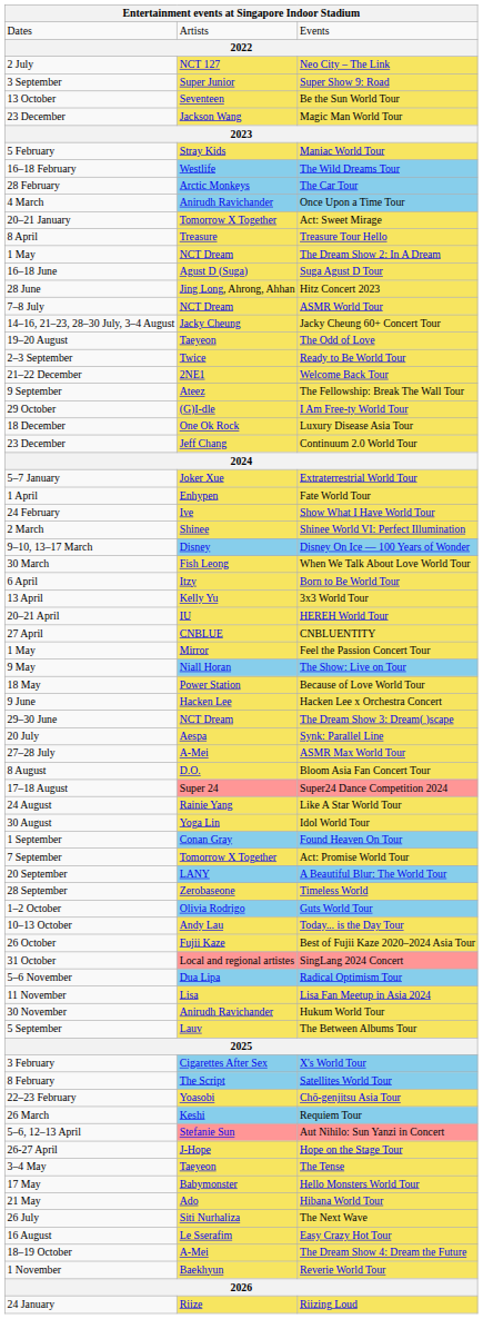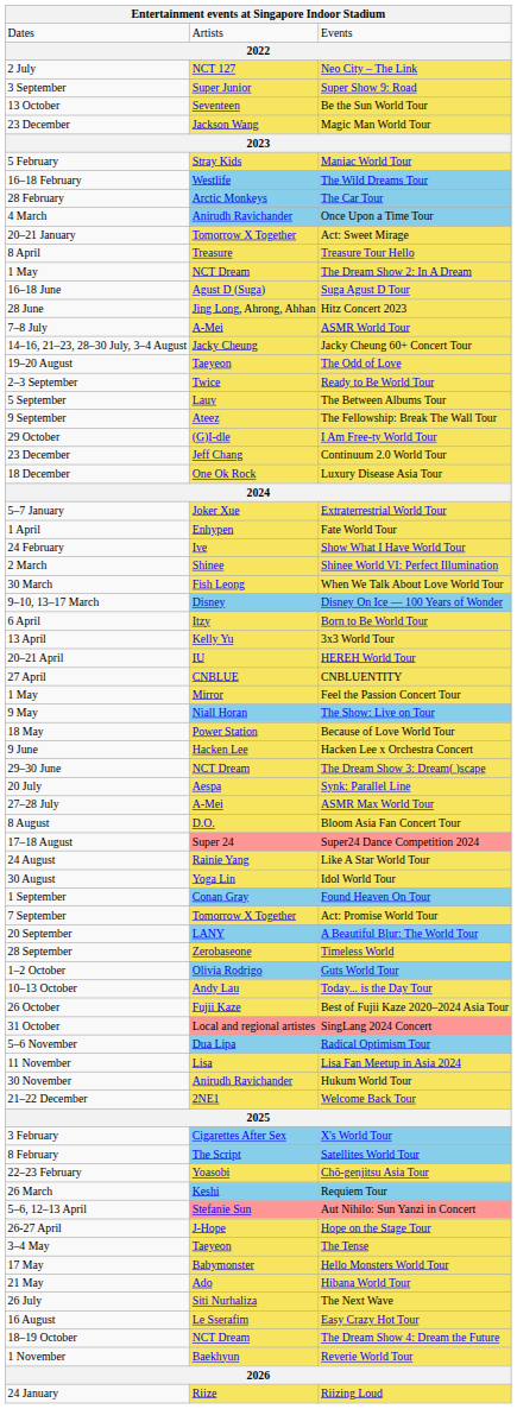 <table class="wikitable collapsible collapsed">
 <tr>
 <th colspan=3>Entertainment events at Singapore Indoor Stadium</th>
 </tr>
 <tr>
 <td>Dates</td>
 <td>Artists</td>
 <td>Events</td>
 </tr>
 <tr>
 <th colspan=3>2022</th>
 </tr>
 <tr>
 <td>2 July</td>
 <td style="background:#f7e560;"><a href='#'>NCT 127</a></td>
 <td style="background:#f7e560;"><a href='#'>Neo City – The Link</a></td>
 </tr>
 <tr>
 <td>3 September</td>
 <td style="background:#f7e560;"><a href='#'>Super Junior</a></td>
 <td style="background:#f7e560;"><a href='#'>Super Show 9: Road</a></td>
 </tr>
 <tr>
 <td>13 October</td>
 <td style="background:#f7e560;"><a href='#'>Seventeen</a></td>
 <td style="background:#f7e560;">Be the Sun World Tour</td>
 </tr>
 <tr>
 <td>23 December</td>
 <td style="background:#f7e560;"><a href='#'>Jackson Wang</a></td>
 <td style="background:#f7e560;">Magic Man World Tour</td>
 </tr>
 <tr>
 <th colspan=3>2023</th>
 </tr>
 <tr>
 <td>5 February</td>
 <td style="background:#f7e560;"><a href='#'>Stray Kids</a></td>
 <td style="background:#f7e560;"><a href='#'>Maniac World Tour</a></td>
 </tr>
 <tr>
 <td>16–18 February</td>
 <td style="background:skyblue;"><a href='#'>Westlife</a></td>
 <td style="background:skyblue;"><a href='#'>The Wild Dreams Tour</a></td>
 </tr>
 <tr>
 <td>28 February</td>
 <td style="background:skyblue;"><a href='#'>Arctic Monkeys</a></td>
 <td style="background:skyblue;"><a href='#'>The Car Tour</a></td>
 </tr>
 <tr>
 <td>4 March</td>
 <td style="background: skyblue;"><a href='#'>Anirudh Ravichander</a></td>
 <td style="background: skyblue;">Once Upon a Time Tour</td>
 </tr>
 <tr>
 <td>20–21 January</td>
 <td style="background:#f7e560;"><a href='#'>Tomorrow X Together</a></td>
 <td style="background:#f7e560;">Act: Sweet Mirage</td>
 </tr>
 <tr>
 <td>8 April</td>
 <td style="background:#f7e560;"><a href='#'>Treasure</a></td>
 <td style="background:#f7e560;"><a href='#'>Treasure Tour Hello</a></td>
 </tr>
 <tr>
 <td>1 May</td>
 <td style="background:#f7e560;"><a href='#'>NCT Dream</a></td>
 <td style="background:#f7e560;"><a href='#'>The Dream Show 2: In A Dream</a></td>
 </tr>
 <tr>
 <td>16–18 June</td>
 <td style="background:#f7e560;"><a href='#'>Agust D (Suga)</a></td>
 <td style="background:#f7e560;"><a href='#'>Suga Agust D Tour</a></td>
 </tr>
 <tr>
 <td>28 June</td>
 <td style="background:#f7e560;"><a href='#'>Jing Long</a>, Ahrong, Ahhan</td>
 <td style="background:#f7e560;">Hitz Concert 2023</td>
 </tr>
 <tr>
 <td>7–8 July</td>
-<td style="background:#f7e560;"><a href='#'>NCT Dream</a></td>
+<td style="background:#f7e560;"><a href='#'>A-Mei</a></td>
 <td style="background:#f7e560;"><a href='#'>ASMR World Tour</a></td>
 </tr>
 <tr>
 <td>14–16, 21–23, 28–30 July, 3–4 August</td>
 <td style="background:#f7e560;"><a href='#'>Jacky Cheung</a></td>
 <td style="background:#f7e560;">Jacky Cheung 60+ Concert Tour</td>
 </tr>
 <tr>
 <td>19–20 August</td>
 <td style="background:#f7e560;"><a href='#'>Taeyeon</a></td>
 <td style="background:#f7e560;"><a href='#'>The Odd of Love</a></td>
 </tr>
 <tr>
 <td>2–3 September</td>
 <td style="background:#f7e560;"><a href='#'>Twice</a></td>
 <td style="background:#f7e560;"><a href='#'>Ready to Be World Tour</a></td>
 </tr>
 <tr>
-<td>21–22 December</td>
-<td style="background:#f7e560;"><a href='#'>2NE1</a></td>
-<td style="background:#f7e560;"><a href='#'>Welcome Back Tour</a></td>
+<td>5 September</td>
+<td style="background:#f7e560;"><a href='#'>Lauv</a></td>
+<td style="background:#f7e560;">The Between Albums Tour</td>
 </tr>
 <tr>
 <td>9 September</td>
 <td style="background:#f7e560;"><a href='#'>Ateez</a></td>
 <td style="background:#f7e560;">The Fellowship: Break The Wall Tour</td>
 </tr>
 <tr>
 <td>29 October</td>
 <td style="background:#f7e560;"><a href='#'>(G)I-dle</a></td>
 <td style="background:#f7e560;"><a href='#'>I Am Free-ty World Tour</a></td>
 </tr>
 <tr>
+<td>23 December</td>
+<td style="background:#f7e560;"><a href='#'>Jeff Chang</a></td>
+<td style="background:#f7e560;">Continuum 2.0 World Tour</td>
+</tr>
+<tr>
 <td>18 December</td>
 <td style="background:#f7e560;"><a href='#'>One Ok Rock</a></td>
 <td style="background:#f7e560;">Luxury Disease Asia Tour</td>
-</tr>
-<tr>
-<td>23 December</td>
-<td style="background:#f7e560;"><a href='#'>Jeff Chang</a></td>
-<td style="background:#f7e560;">Continuum 2.0 World Tour</td>
 </tr>
 <tr>
 <th colspan=3>2024</th>
 </tr>
 <tr>
 <td>5–7 January</td>
 <td style="background:#f7e560;"><a href='#'>Joker Xue</a></td>
 <td style="background:#f7e560;"><a href='#'>Extraterrestrial World Tour</a></td>
 </tr>
 <tr>
 <td>1 April</td>
 <td style="background:#f7e560;"><a href='#'>Enhypen</a></td>
 <td style="background:#f7e560;">Fate World Tour</td>
 </tr>
 <tr>
 <td>24 February</td>
 <td style="background:#f7e560;"><a href='#'>Ive</a></td>
 <td style="background:#f7e560;"><a href='#'>Show What I Have World Tour</a></td>
 </tr>
 <tr>
 <td>2 March</td>
 <td style="background:#f7e560;"><a href='#'>Shinee</a></td>
 <td style="background:#f7e560;"><a href='#'>Shinee World VI: Perfect Illumination</a></td>
 </tr>
 <tr>
+<td>30 March</td>
+<td style="background:#f7e560;"><a href='#'>Fish Leong</a></td>
+<td style="background:#f7e560;">When We Talk About Love World Tour</td>
+</tr>
+<tr>
 <td>9–10, 13–17 March</td>
 <td style="background:skyblue;"><a href='#'>Disney</a></td>
 <td style="background:skyblue;"><a href='#'>Disney On Ice — 100 Years of Wonder</a></td>
-</tr>
-<tr>
-<td>30 March</td>
-<td style="background:#f7e560;"><a href='#'>Fish Leong</a></td>
-<td style="background:#f7e560;">When We Talk About Love World Tour</td>
 </tr>
 <tr>
 <td>6 April</td>
 <td style="background:#f7e560;"><a href='#'>Itzy</a></td>
 <td style="background:#f7e560;"><a href='#'>Born to Be World Tour</a></td>
 </tr>
 <tr>
 <td>13 April</td>
 <td style="background:#f7e560;"><a href='#'>Kelly Yu</a></td>
 <td style="background:#f7e560;">3x3 World Tour</td>
 </tr>
 <tr>
 <td>20–21 April</td>
 <td style="background:#f7e560;"><a href='#'>IU</a></td>
 <td style="background:#f7e560;"><a href='#'>HEREH World Tour</a></td>
 </tr>
 <tr>
 <td>27 April</td>
 <td style="background:#f7e560;"><a href='#'>CNBLUE</a></td>
 <td style="background:#f7e560;">CNBLUENTITY</td>
 </tr>
 <tr>
 <td>1 May</td>
 <td style="background:#f7e560;"><a href='#'>Mirror</a></td>
 <td style="background:#f7e560;">Feel the Passion Concert Tour</td>
 </tr>
 <tr>
 <td>9 May</td>
 <td style="background:skyblue;"><a href='#'>Niall Horan</a></td>
 <td style="background:skyblue;"><a href='#'>The Show: Live on Tour</a></td>
 </tr>
 <tr>
 <td>18 May</td>
 <td style="background:#f7e560;"><a href='#'>Power Station</a></td>
 <td style="background:#f7e560;">Because of Love World Tour</td>
 </tr>
 <tr>
 <td>9 June</td>
 <td style="background:#f7e560;"><a href='#'>Hacken Lee</a></td>
 <td style="background:#f7e560;">Hacken Lee x Orchestra Concert</td>
 </tr>
 <tr>
 <td>29–30 June</td>
 <td style="background:#f7e560;"><a href='#'>NCT Dream</a></td>
 <td style="background:#f7e560;"><a href='#'>The Dream Show 3: Dream(  )scape</a></td>
 </tr>
 <tr>
 <td>20 July</td>
 <td style="background:#f7e560;"><a href='#'>Aespa</a></td>
 <td style="background:#f7e560;"><a href='#'>Synk: Parallel Line</a></td>
 </tr>
 <tr>
 <td>27–28 July</td>
 <td style="background:#f7e560;"><a href='#'>A-Mei</a></td>
 <td style="background:#f7e560;"><a href='#'>ASMR Max World Tour</a></td>
 </tr>
 <tr>
 <td>8 August</td>
 <td style="background:#f7e560;"><a href='#'>D.O.</a></td>
 <td style="background:#f7e560;">Bloom Asia Fan Concert Tour</td>
 </tr>
 <tr>
 <td>17–18 August</td>
 <td style="background:#ff9696;">Super 24</td>
 <td style="background:#ff9696;">Super24 Dance Competition 2024</td>
 </tr>
 <tr>
 <td>24 August</td>
 <td style="background:#f7e560;"><a href='#'>Rainie Yang</a></td>
 <td style="background:#f7e560;">Like A Star World Tour</td>
 </tr>
 <tr>
 <td>30 August</td>
 <td style="background:#f7e560;"><a href='#'>Yoga Lin</a></td>
 <td style="background:#f7e560;">Idol World Tour</td>
 </tr>
 <tr>
 <td>1 September</td>
 <td style="background:skyblue;"><a href='#'>Conan Gray</a></td>
 <td style="background:skyblue;"><a href='#'>Found Heaven On Tour</a></td>
 </tr>
 <tr>
 <td>7 September</td>
 <td style="background:#f7e560;"><a href='#'>Tomorrow X Together</a></td>
 <td style="background:#f7e560;">Act: Promise World Tour</td>
 </tr>
 <tr>
 <td>20 September</td>
 <td style="background:skyblue;"><a href='#'>LANY</a></td>
 <td style="background:skyblue;"><a href='#'>A Beautiful Blur: The World Tour</a></td>
 </tr>
 <tr>
 <td>28 September</td>
 <td style="background:#f7e560;"><a href='#'>Zerobaseone</a></td>
 <td style="background:#f7e560;"><a href='#'>Timeless World</a></td>
 </tr>
 <tr>
 <td>1–2 October</td>
 <td style="background:skyblue;"><a href='#'>Olivia Rodrigo</a></td>
 <td style="background:skyblue;"><a href='#'>Guts World Tour</a></td>
 </tr>
 <tr>
 <td>10–13 October</td>
 <td style="background:#f7e560;"><a href='#'>Andy Lau</a></td>
 <td style="background:#f7e560;"><a href='#'>Today... is the Day Tour</a></td>
 </tr>
 <tr>
 <td>26 October</td>
 <td style="background:#f7e560;"><a href='#'>Fujii Kaze</a></td>
 <td style="background:#f7e560;">Best of Fujii Kaze 2020–2024 Asia Tour</td>
 </tr>
 <tr>
 <td>31 October</td>
 <td style="background:#ff9696;">Local and regional artistes</td>
 <td style="background:#ff9696;">SingLang 2024 Concert</td>
 </tr>
 <tr>
 <td>5–6 November</td>
 <td style="background:skyblue;"><a href='#'>Dua Lipa</a></td>
 <td style="background:skyblue;"><a href='#'>Radical Optimism Tour</a></td>
 </tr>
 <tr>
 <td>11 November</td>
 <td style="background:#f7e560;"><a href='#'>Lisa</a></td>
 <td style="background:#f7e560;"><a href='#'>Lisa Fan Meetup in Asia 2024</a></td>
 </tr>
 <tr>
 <td>30 November</td>
 <td style="background:#f7e560;"><a href='#'>Anirudh Ravichander</a></td>
 <td style="background:#f7e560;">Hukum World Tour</td>
 </tr>
 <tr>
-<td>5 September</td>
-<td style="background:#f7e560;"><a href='#'>Lauv</a></td>
-<td style="background:#f7e560;">The Between Albums Tour</td>
+<td>21–22 December</td>
+<td style="background:#f7e560;"><a href='#'>2NE1</a></td>
+<td style="background:#f7e560;"><a href='#'>Welcome Back Tour</a></td>
 </tr>
 <tr>
 <th colspan=3>2025</th>
 </tr>
 <tr>
 <td>3 February</td>
 <td style="background:skyblue;"><a href='#'>Cigarettes After Sex</a></td>
 <td style="background:skyblue;"><a href='#'>X's World Tour</a></td>
 </tr>
 <tr>
 <td>8 February</td>
 <td style="background:skyblue;"><a href='#'>The Script</a></td>
 <td style="background:skyblue;"><a href='#'>Satellites World Tour</a></td>
 </tr>
 <tr>
 <td>22–23 February</td>
 <td style="background:#f7e560;"><a href='#'>Yoasobi</a></td>
 <td style="background:#f7e560;"><a href='#'>Chō-genjitsu Asia Tour</a></td>
 </tr>
 <tr>
 <td>26 March</td>
 <td style="background:skyblue;"><a href='#'>Keshi</a></td>
 <td style="background:skyblue;">Requiem Tour</td>
 </tr>
 <tr>
 <td>5–6, 12–13 April</td>
 <td style="background:#ff9696;"><a href='#'>Stefanie Sun</a></td>
 <td style="background:#ff9696;">Aut Nihilo: Sun Yanzi in Concert</td>
 </tr>
 <tr>
 <td>26-27 April</td>
 <td style="background:#f7e560;"><a href='#'>J-Hope</a></td>
 <td style="background:#f7e560;"><a href='#'>Hope on the Stage Tour</a></td>
 </tr>
 <tr>
 <td>3–4 May</td>
 <td style="background:#f7e560;"><a href='#'>Taeyeon</a></td>
 <td style="background:#f7e560;"><a href='#'>The Tense</a></td>
 </tr>
 <tr>
 <td>17 May</td>
 <td style="background:#f7e560;"><a href='#'>Babymonster</a></td>
 <td style="background:#f7e560;"><a href='#'>Hello Monsters World Tour</a></td>
 </tr>
 <tr>
 <td>21 May</td>
 <td style="background:#f7e560;"><a href='#'>Ado</a></td>
 <td style="background:#f7e560;"><a href='#'>Hibana World Tour</a></td>
 </tr>
 <tr>
 <td>26 July</td>
 <td style="background:#f7e560;"><a href='#'>Siti Nurhaliza</a></td>
 <td style="background:#f7e560;">The Next Wave</td>
 </tr>
 <tr>
 <td>16 August</td>
 <td style="background:#f7e560;"><a href='#'>Le Sserafim</a></td>
 <td style="background:#f7e560;"><a href='#'>Easy Crazy Hot Tour</a></td>
 </tr>
 <tr>
 <td>18–19 October</td>
-<td style="background:#f7e560;"><a href='#'>A-Mei</a></td>
+<td style="background:#f7e560;"><a href='#'>NCT Dream</a></td>
 <td style="background:#f7e560;"><a href='#'>The Dream Show 4: Dream the Future</a></td>
 </tr>
 <tr>
 <td>1 November</td>
 <td style="background:#f7e560;"><a href='#'>Baekhyun</a></td>
 <td style="background:#f7e560;"><a href='#'>Reverie World Tour</a></td>
 </tr>
 <tr>
 <th colspan=3>2026</th>
 </tr>
 <tr>
 <td>24 January</td>
 <td style="background:#f7e560;"><a href='#'>Riize</a></td>
 <td style="background:#f7e560;"><a href='#'>Riizing Loud</a></td>
 </tr>
 </table>
